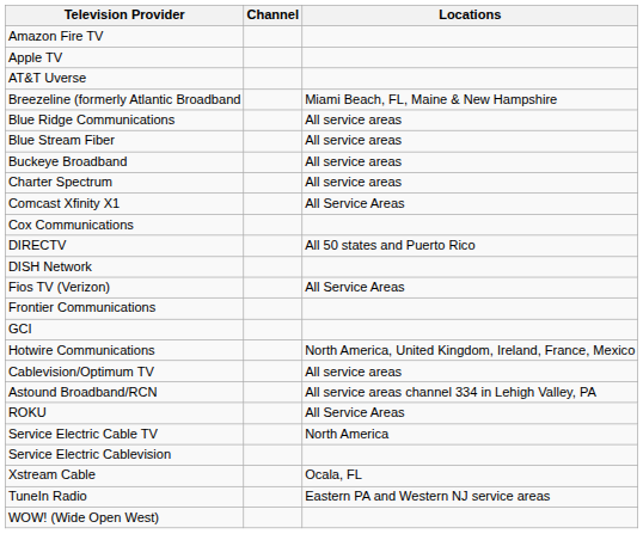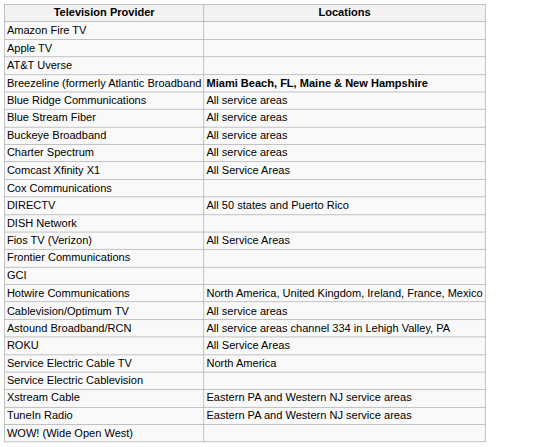 <table class="wikitable">
 <tr>
 <th>Television Provider</th>
-<th>Channel</th>
 <th>Locations</th>
 </tr>
 <tr>
 <td>Amazon Fire TV</td>
 <td></td>
-<td></td>
 </tr>
 <tr>
 <td>Apple TV</td>
-<td></td>
 <td></td>
 </tr>
 <tr>
 <td>AT&T Uverse</td>
 <td></td>
-<td></td>
 </tr>
 <tr>
 <td>Breezeline (formerly Atlantic Broadband</td>
-<td></td>
-<td>Miami Beach, FL, Maine & New Hampshire</td>
+<td><strong>Miami Beach, FL, Maine & New Hampshire</strong></td>
 </tr>
 <tr>
 <td>Blue Ridge Communications</td>
-<td></td>
 <td>All service areas</td>
 </tr>
 <tr>
 <td>Blue Stream Fiber</td>
-<td></td>
 <td>All service areas</td>
 </tr>
 <tr>
 <td>Buckeye Broadband</td>
-<td></td>
 <td>All service areas</td>
 </tr>
 <tr>
 <td>Charter Spectrum</td>
-<td></td>
 <td>All service areas</td>
 </tr>
 <tr>
 <td>Comcast Xfinity X1</td>
-<td></td>
 <td>All Service Areas</td>
 </tr>
 <tr>
 <td>Cox Communications</td>
 <td></td>
-<td></td>
 </tr>
 <tr>
 <td>DIRECTV</td>
-<td></td>
 <td>All 50 states and Puerto Rico</td>
 </tr>
 <tr>
 <td>DISH Network</td>
 <td></td>
-<td></td>
 </tr>
 <tr>
 <td>Fios TV (Verizon)</td>
-<td></td>
 <td>All Service Areas</td>
 </tr>
 <tr>
 <td>Frontier Communications</td>
 <td></td>
-<td></td>
 </tr>
 <tr>
 <td>GCI</td>
 <td></td>
-<td></td>
 </tr>
 <tr>
 <td>Hotwire Communications</td>
-<td></td>
 <td>North America, United Kingdom, Ireland, France, Mexico</td>
 </tr>
 <tr>
 <td>Cablevision/Optimum TV</td>
-<td></td>
 <td>All service areas</td>
 </tr>
 <tr>
 <td>Astound Broadband/RCN</td>
-<td></td>
 <td>All service areas channel 334 in Lehigh Valley, PA</td>
 </tr>
 <tr>
 <td>ROKU</td>
-<td></td>
 <td>All Service Areas</td>
 </tr>
 <tr>
 <td>Service Electric Cable TV</td>
-<td></td>
 <td>North America</td>
 </tr>
 <tr>
 <td>Service Electric Cablevision</td>
 <td></td>
-<td></td>
 </tr>
 <tr>
 <td>Xstream Cable</td>
-<td></td>
-<td>Ocala, FL</td>
+<td>Eastern PA and Western NJ service areas</td>
 </tr>
 <tr>
 <td>TuneIn Radio</td>
-<td></td>
 <td>Eastern PA and Western NJ service areas</td>
 </tr>
 <tr>
 <td>WOW! (Wide Open West)</td>
 <td></td>
-<td></td>
 </tr>
 </table>
